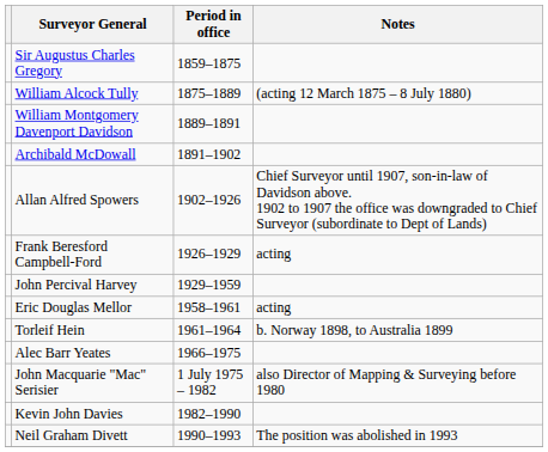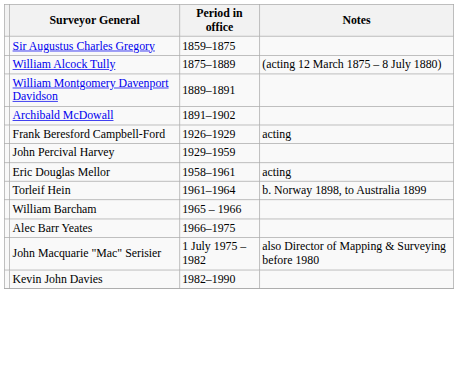 <table class="wikitable">
 <tr>
 <th></th>
 <th>Surveyor General</th>
 <th>Period in office</th>
 <th>Notes</th>
 </tr>
 <tr>
 <td></td>
 <td><a href='#'>Sir Augustus Charles Gregory</a></td>
 <td>1859–1875</td>
 <td></td>
 </tr>
 <tr>
 <td></td>
 <td><a href='#'>William Alcock Tully</a></td>
 <td>1875–1889</td>
 <td>(acting 12 March 1875 – 8 July 1880)</td>
 </tr>
 <tr>
 <td></td>
 <td><a href='#'>William Montgomery Davenport Davidson</a></td>
 <td>1889–1891</td>
 <td></td>
 </tr>
 <tr>
 <td></td>
 <td><a href='#'>Archibald McDowall</a></td>
 <td>1891–1902</td>
 <td></td>
 </tr>
 <tr>
 <td></td>
-<td>Allan Alfred Spowers</td>
-<td>1902–1926</td>
-<td>Chief Surveyor until 1907, son-in-law of Davidson above.<br>1902 to 1907 the office was downgraded to Chief Surveyor (subordinate to Dept of Lands)</td>
-</tr>
-<tr>
-<td></td>
 <td>Frank Beresford Campbell-Ford</td>
 <td>1926–1929</td>
 <td>acting</td>
 </tr>
 <tr>
 <td></td>
 <td>John Percival Harvey</td>
 <td>1929–1959</td>
 <td></td>
 </tr>
 <tr>
 <td></td>
 <td>Eric Douglas Mellor</td>
 <td>1958–1961</td>
 <td>acting</td>
 </tr>
 <tr>
 <td></td>
 <td>Torleif Hein</td>
 <td>1961–1964</td>
 <td>b. Norway 1898, to Australia 1899</td>
 </tr>
 <tr>
 <td></td>
+<td>William Barcham</td>
+<td>1965 – 1966</td>
+<td></td>
+</tr>
+<tr>
+<td></td>
 <td>Alec Barr Yeates</td>
 <td>1966–1975</td>
 <td></td>
 </tr>
 <tr>
 <td></td>
 <td>John Macquarie "Mac"  Serisier</td>
 <td>1 July 1975 – 1982</td>
 <td>also Director of Mapping & Surveying before 1980</td>
 </tr>
 <tr>
 <td></td>
 <td>Kevin John Davies</td>
 <td>1982–1990</td>
 <td></td>
 </tr>
 <tr>
-<td></td>
-<td>Neil Graham Divett</td>
-<td>1990–1993</td>
-<td>The position was abolished in 1993</td>
-</tr>
-<tr>
 </tr>
 </table>
